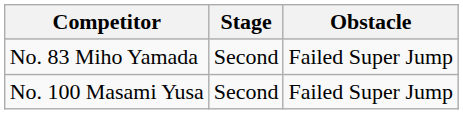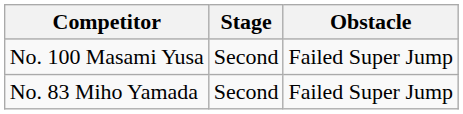 <table class="wikitable">
 <tr>
 <th>Competitor</th>
 <th>Stage</th>
 <th>Obstacle</th>
 </tr>
 <tr>
+<td>No. 100 Masami Yusa</td>
+<td>Second</td>
+<td>Failed Super Jump</td>
+</tr>
+<tr>
 <td>No. 83 Miho Yamada</td>
 <td>Second</td>
 <td>Failed Super Jump</td>
 </tr>
-<tr>
-<td>No. 100 Masami Yusa</td>
-<td>Second</td>
-<td>Failed Super Jump</td>
-</tr>
 </table>
